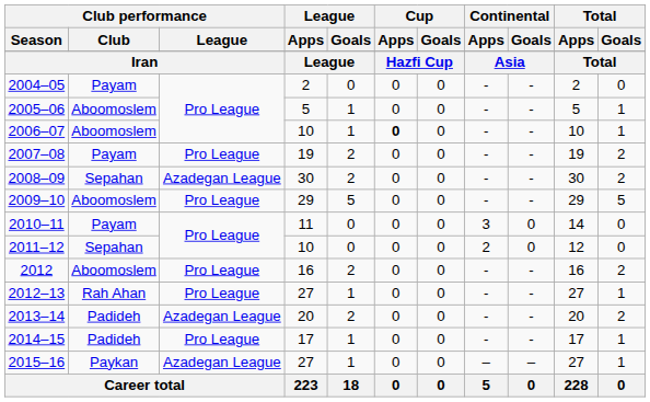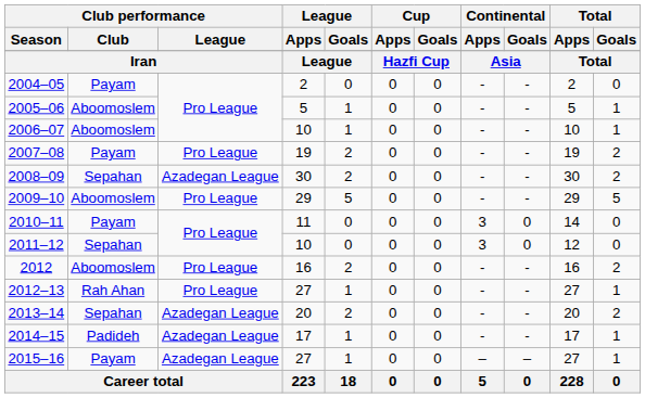 <table class="wikitable" style="text-align:center">
 <tr>
 <th colspan=3>Club performance</th>
 <th colspan=2>League</th>
 <th colspan=2>Cup</th>
 <th colspan=2>Continental</th>
 <th colspan=2>Total</th>
 </tr>
 <tr>
 <th>Season</th>
 <th>Club</th>
 <th>League</th>
 <th>Apps</th>
 <th>Goals</th>
 <th>Apps</th>
 <th>Goals</th>
 <th>Apps</th>
 <th>Goals</th>
 <th>Apps</th>
 <th>Goals</th>
 </tr>
 <tr>
 </tr>
 <tr>
 <th colspan=3>Iran</th>
 <th colspan=2>League</th>
 <th colspan=2><a href='#'>Hazfi Cup</a></th>
 <th colspan=2><a href='#'>Asia</a></th>
 <th colspan=2>Total</th>
 </tr>
 <tr>
 <td><a href='#'>2004–05</a></td>
 <td><a href='#'>Payam</a></td>
 <td rowspan="3"><a href='#'>Pro League</a></td>
 <td>2</td>
 <td>0</td>
 <td>0</td>
 <td>0</td>
 <td>-</td>
 <td>-</td>
 <td>2</td>
 <td>0</td>
 </tr>
 <tr>
 <td><a href='#'>2005–06</a></td>
 <td><a href='#'>Aboomoslem</a></td>
 <td>5</td>
 <td>1</td>
 <td>0</td>
 <td>0</td>
 <td>-</td>
 <td>-</td>
 <td>5</td>
 <td>1</td>
 </tr>
 <tr>
 <td><a href='#'>2006–07</a></td>
 <td><a href='#'>Aboomoslem</a></td>
 <td>10</td>
 <td>1</td>
-<td><strong>0</strong></td>
+<td>0</td>
 <td>0</td>
 <td>-</td>
 <td>-</td>
 <td>10</td>
 <td>1</td>
 </tr>
 <tr>
 <td><a href='#'>2007–08</a></td>
 <td><a href='#'>Payam</a></td>
 <td><a href='#'>Pro League</a></td>
 <td>19</td>
 <td>2</td>
 <td>0</td>
 <td>0</td>
 <td>-</td>
 <td>-</td>
 <td>19</td>
 <td>2</td>
 </tr>
 <tr>
 <td><a href='#'>2008–09</a></td>
 <td><a href='#'>Sepahan</a></td>
 <td><a href='#'>Azadegan League</a></td>
 <td>30</td>
 <td>2</td>
 <td>0</td>
 <td>0</td>
 <td>-</td>
 <td>-</td>
 <td>30</td>
 <td>2</td>
 </tr>
 <tr>
 <td><a href='#'>2009–10</a></td>
 <td><a href='#'>Aboomoslem</a></td>
 <td><a href='#'>Pro League</a></td>
 <td>29</td>
 <td>5</td>
 <td>0</td>
 <td>0</td>
 <td>-</td>
 <td>-</td>
 <td>29</td>
 <td>5</td>
 </tr>
 <tr>
 <td><a href='#'>2010–11</a></td>
 <td><a href='#'>Payam</a></td>
 <td rowspan="2"><a href='#'>Pro League</a></td>
 <td>11</td>
 <td>0</td>
 <td>0</td>
 <td>0</td>
 <td>3</td>
 <td>0</td>
 <td>14</td>
 <td>0</td>
 </tr>
 <tr>
 <td><a href='#'>2011–12</a></td>
 <td><a href='#'>Sepahan</a></td>
 <td>10</td>
 <td>0</td>
 <td>0</td>
 <td>0</td>
-<td>2</td>
+<td>3</td>
 <td>0</td>
 <td>12</td>
 <td>0</td>
 </tr>
 <tr>
 <td><a href='#'>2012</a></td>
 <td><a href='#'>Aboomoslem</a></td>
 <td><a href='#'>Pro League</a></td>
 <td>16</td>
 <td>2</td>
 <td>0</td>
 <td>0</td>
 <td>-</td>
 <td>-</td>
 <td>16</td>
 <td>2</td>
 </tr>
 <tr>
 <td><a href='#'>2012–13</a></td>
 <td><a href='#'>Rah Ahan</a></td>
 <td><a href='#'>Pro League</a></td>
 <td>27</td>
 <td>1</td>
 <td>0</td>
 <td>0</td>
 <td>-</td>
 <td>-</td>
 <td>27</td>
 <td>1</td>
 </tr>
 <tr>
 <td><a href='#'>2013–14</a></td>
-<td><a href='#'>Padideh</a></td>
+<td><a href='#'>Sepahan</a></td>
 <td><a href='#'>Azadegan League</a></td>
 <td>20</td>
 <td>2</td>
 <td>0</td>
 <td>0</td>
 <td>-</td>
 <td>-</td>
 <td>20</td>
 <td>2</td>
 </tr>
 <tr>
 <td><a href='#'>2014–15</a></td>
 <td><a href='#'>Padideh</a></td>
-<td><a href='#'>Pro League</a></td>
+<td><a href='#'>Azadegan League</a></td>
 <td>17</td>
 <td>1</td>
 <td>0</td>
 <td>0</td>
 <td>-</td>
 <td>-</td>
 <td>17</td>
 <td>1</td>
 </tr>
 <tr>
 <td><a href='#'>2015–16</a></td>
-<td><a href='#'>Paykan</a></td>
+<td><a href='#'>Payam</a></td>
 <td><a href='#'>Azadegan League</a></td>
 <td>27</td>
 <td>1</td>
 <td>0</td>
 <td>0</td>
 <td>–</td>
 <td>–</td>
 <td>27</td>
 <td>1</td>
 </tr>
 <tr>
 <th colspan=3>Career total</th>
 <th>223</th>
 <th>18</th>
 <th>0</th>
 <th>0</th>
 <th>5</th>
 <th>0</th>
 <th>228</th>
 <th>0</th>
 </tr>
 </table>
